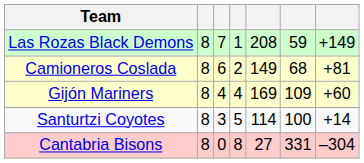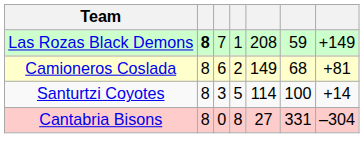 <table class="wikitable sortable" style="text-align: center;">
 <tr>
 <th>Team</th>
 <th></th>
 <th></th>
 <th></th>
 <th></th>
 <th></th>
 <th></th>
 </tr>
 <tr bgcolor=#ccffcc>
 <td><a href='#'>Las Rozas Black Demons</a></td>
-<td>8</td>
+<td><strong>8</strong></td>
 <td>7</td>
 <td>1</td>
 <td>208</td>
 <td>59</td>
 <td>+149</td>
 </tr>
 <tr bgcolor=#FFFFCC>
 <td><a href='#'>Camioneros Coslada</a></td>
 <td>8</td>
 <td>6</td>
 <td>2</td>
 <td>149</td>
 <td>68</td>
 <td>+81</td>
-</tr>
-<tr bgcolor=#FFFFCC>
-<td><a href='#'>Gijón Mariners</a></td>
-<td>8</td>
-<td>4</td>
-<td>4</td>
-<td>169</td>
-<td>109</td>
-<td>+60</td>
 </tr>
 <tr>
 <td><a href='#'>Santurtzi Coyotes</a></td>
 <td>8</td>
 <td>3</td>
 <td>5</td>
 <td>114</td>
 <td>100</td>
 <td>+14</td>
 </tr>
 <tr bgcolor=#ffcccc>
 <td><a href='#'>Cantabria Bisons</a></td>
 <td>8</td>
 <td>0</td>
 <td>8</td>
 <td>27</td>
 <td>331</td>
 <td>–304</td>
 </tr>
 </table>
